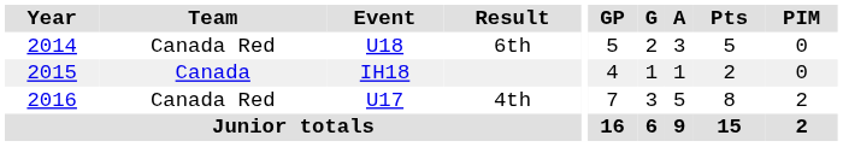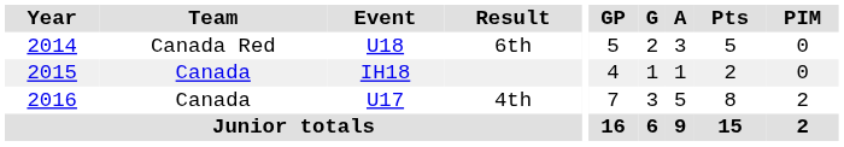 <table border="0" cellpadding="1" cellspacing="0" ID="Table3" style="text-align:center; width:40em">
 <tr bgcolor="#e0e0e0">
 <th>Year</th>
 <th>Team</th>
 <th>Event</th>
 <th>Result</th>
 <th rowspan="99" bgcolor="#ffffff"></th>
 <th>GP</th>
 <th>G</th>
 <th>A</th>
 <th>Pts</th>
 <th>PIM</th>
 </tr>
 <tr>
 <td><a href='#'>2014</a></td>
 <td>Canada Red</td>
 <td><a href='#'>U18</a></td>
 <td>6th</td>
 <td>5</td>
 <td>2</td>
 <td>3</td>
 <td>5</td>
 <td>0</td>
 </tr>
 <tr bgcolor="#f0f0f0">
 <td><a href='#'>2015</a></td>
 <td><a href='#'>Canada</a></td>
 <td><a href='#'>IH18</a></td>
 <td></td>
 <td>4</td>
 <td>1</td>
 <td>1</td>
 <td>2</td>
 <td>0</td>
 </tr>
 <tr>
 <td><a href='#'>2016</a></td>
-<td>Canada Red</td>
+<td>Canada</td>
 <td><a href='#'>U17</a></td>
 <td>4th</td>
 <td>7</td>
 <td>3</td>
 <td>5</td>
 <td>8</td>
 <td>2</td>
 </tr>
 <tr bgcolor="#e0e0e0">
 <th colspan="4">Junior totals</th>
 <th>16</th>
 <th>6</th>
 <th>9</th>
 <th>15</th>
 <th>2</th>
 </tr>
 </table>
